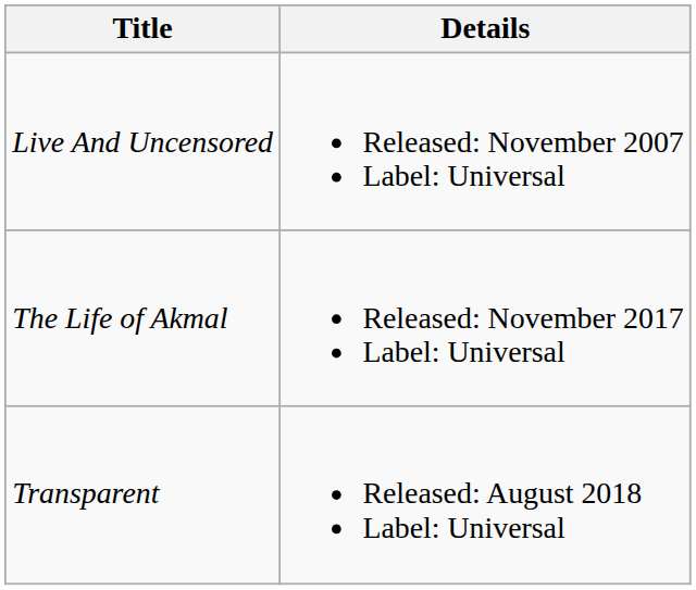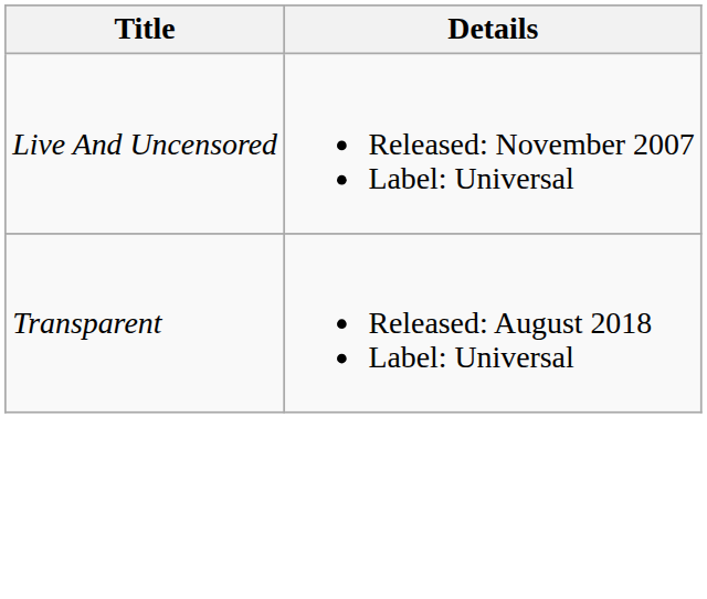 <table class="wikitable">
 <tr>
 <th>Title</th>
 <th>Details</th>
 </tr>
 <tr>
 <td scope="row"><em>Live And Uncensored</em></td>
 <td><br><ul><li>Released: November 2007</li><li>Label: Universal</li></ul></td>
 </tr>
 <tr>
-<td scope="row"><em>The Life of Akmal</em></td>
-<td><br><ul><li>Released: November 2017</li><li>Label: Universal</li></ul></td>
-</tr>
-<tr>
 <td scope="row"><em>Transparent</em></td>
 <td><br><ul><li>Released: August 2018</li><li>Label: Universal</li></ul></td>
 </tr>
 </table>
